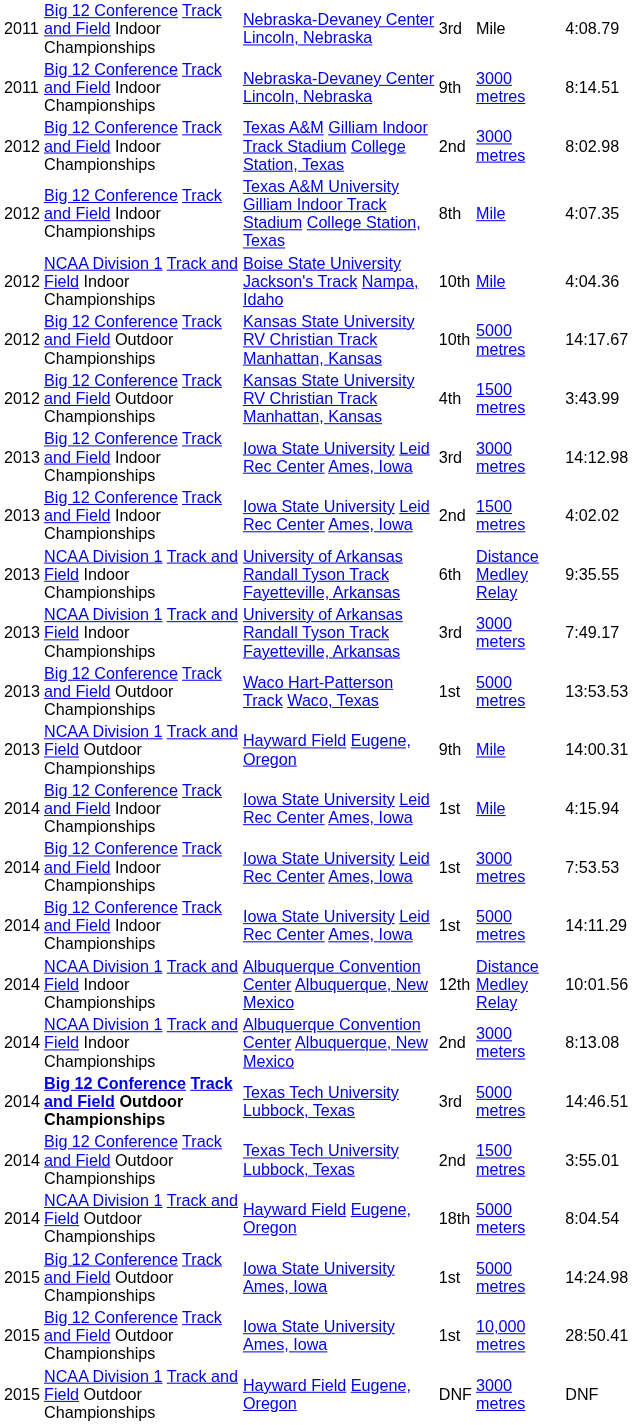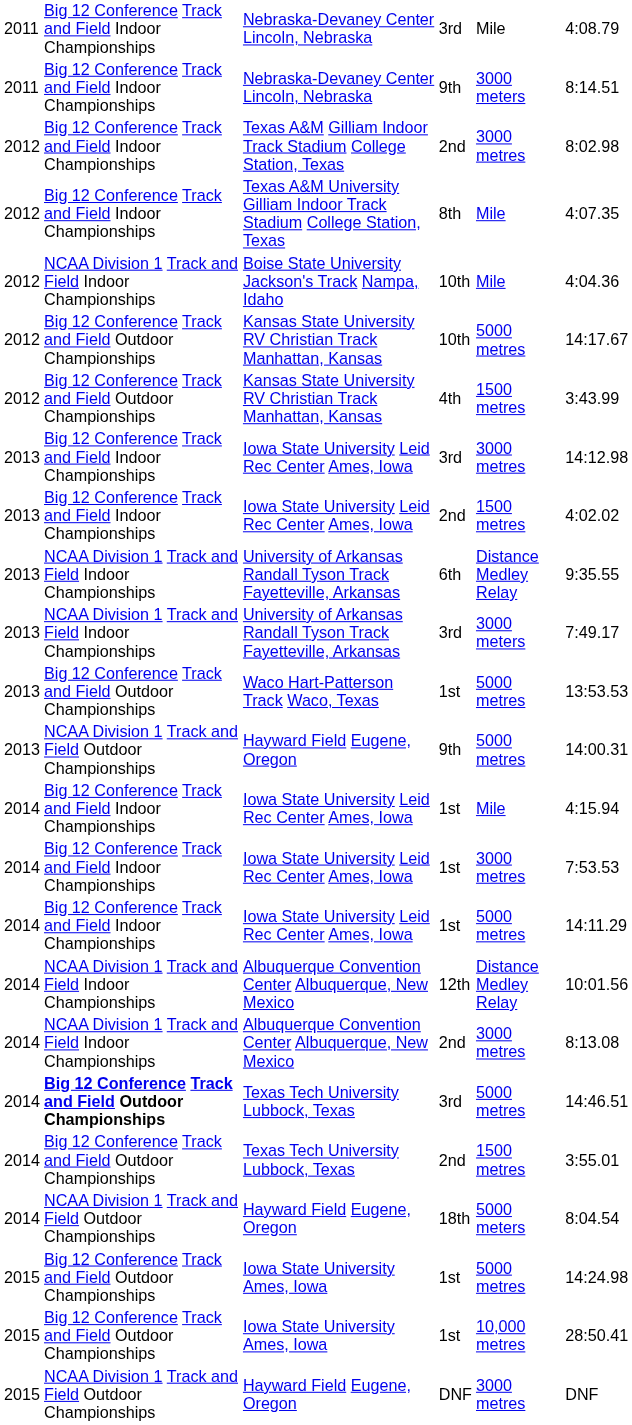 <table>
 <tr>
 <td>2011</td>
 <td><a href='#'>Big 12 Conference</a> <a href='#'>Track and Field</a> Indoor Championships</td>
 <td><a href='#'>Nebraska-Devaney Center</a> <a href='#'>Lincoln, Nebraska</a></td>
 <td>3rd</td>
 <td>Mile</td>
 <td>4:08.79</td>
 </tr>
 <tr>
 <td>2011</td>
 <td><a href='#'>Big 12 Conference</a> <a href='#'>Track and Field</a> Indoor Championships</td>
 <td><a href='#'>Nebraska-Devaney Center</a> <a href='#'>Lincoln, Nebraska</a></td>
 <td>9th</td>
-<td><a href='#'>3000 metres</a></td>
+<td><a href='#'>3000 meters</a></td>
 <td>8:14.51</td>
 </tr>
 <tr>
 <td>2012</td>
 <td><a href='#'>Big 12 Conference</a> <a href='#'>Track and Field</a> Indoor Championships</td>
 <td><a href='#'>Texas A&M</a> <a href='#'>Gilliam Indoor Track Stadium</a> <a href='#'>College Station, Texas</a></td>
 <td>2nd</td>
 <td><a href='#'>3000 metres</a></td>
 <td>8:02.98</td>
 </tr>
 <tr>
 <td>2012</td>
 <td><a href='#'>Big 12 Conference</a> <a href='#'>Track and Field</a> Indoor Championships</td>
 <td><a href='#'>Texas A&M University</a> <a href='#'>Gilliam Indoor Track Stadium</a> <a href='#'>College Station, Texas</a></td>
 <td>8th</td>
 <td><a href='#'>Mile</a></td>
 <td>4:07.35</td>
 </tr>
 <tr>
 <td>2012</td>
 <td><a href='#'>NCAA Division 1</a> <a href='#'>Track and Field</a> Indoor Championships</td>
 <td><a href='#'>Boise State University</a> <a href='#'>Jackson's Track</a> <a href='#'>Nampa, Idaho</a></td>
 <td>10th</td>
 <td><a href='#'>Mile</a></td>
 <td>4:04.36</td>
 </tr>
 <tr>
 <td>2012</td>
 <td><a href='#'>Big 12 Conference</a> <a href='#'>Track and Field</a> Outdoor Championships</td>
 <td><a href='#'>Kansas State University</a> <a href='#'>RV Christian Track</a> <a href='#'>Manhattan, Kansas</a></td>
 <td>10th</td>
 <td><a href='#'>5000 metres</a></td>
 <td>14:17.67</td>
 </tr>
 <tr>
 <td>2012</td>
 <td><a href='#'>Big 12 Conference</a> <a href='#'>Track and Field</a> Outdoor Championships</td>
 <td><a href='#'>Kansas State University</a> <a href='#'>RV Christian Track</a> <a href='#'>Manhattan, Kansas</a></td>
 <td>4th</td>
 <td><a href='#'>1500 metres</a></td>
 <td>3:43.99</td>
 </tr>
 <tr>
 <td>2013</td>
 <td><a href='#'>Big 12 Conference</a> <a href='#'>Track and Field</a> Indoor Championships</td>
 <td><a href='#'>Iowa State University</a> <a href='#'>Leid Rec Center</a> <a href='#'>Ames, Iowa</a></td>
 <td>3rd</td>
 <td><a href='#'>3000 metres</a></td>
 <td>14:12.98</td>
 </tr>
 <tr>
 <td>2013</td>
 <td><a href='#'>Big 12 Conference</a> <a href='#'>Track and Field</a> Indoor Championships</td>
 <td><a href='#'>Iowa State University</a> <a href='#'>Leid Rec Center</a> <a href='#'>Ames, Iowa</a></td>
 <td>2nd</td>
 <td><a href='#'>1500 metres</a></td>
 <td>4:02.02</td>
 </tr>
 <tr>
 <td>2013</td>
 <td><a href='#'>NCAA Division 1</a> <a href='#'>Track and Field</a> Indoor Championships</td>
 <td><a href='#'>University of Arkansas</a> <a href='#'>Randall Tyson Track</a> <a href='#'>Fayetteville, Arkansas</a></td>
 <td>6th</td>
 <td><a href='#'>Distance Medley Relay</a></td>
 <td>9:35.55</td>
 </tr>
 <tr>
 <td>2013</td>
 <td><a href='#'>NCAA Division 1</a> <a href='#'>Track and Field</a> Indoor Championships</td>
 <td><a href='#'>University of Arkansas</a> <a href='#'>Randall Tyson Track</a> <a href='#'>Fayetteville, Arkansas</a></td>
 <td>3rd</td>
 <td><a href='#'>3000 meters</a></td>
 <td>7:49.17</td>
 </tr>
 <tr>
 <td>2013</td>
 <td><a href='#'>Big 12 Conference</a> <a href='#'>Track and Field</a> Outdoor Championships</td>
 <td><a href='#'>Waco Hart-Patterson Track</a> <a href='#'>Waco, Texas</a></td>
 <td>1st</td>
 <td><a href='#'>5000 metres</a></td>
 <td>13:53.53</td>
 </tr>
 <tr>
 <td>2013</td>
 <td><a href='#'>NCAA Division 1</a> <a href='#'>Track and Field</a> Outdoor Championships</td>
 <td><a href='#'>Hayward Field</a> <a href='#'>Eugene, Oregon</a></td>
 <td>9th</td>
-<td><a href='#'>Mile</a></td>
+<td><a href='#'>5000 metres</a></td>
 <td>14:00.31</td>
 </tr>
 <tr>
 <td>2014</td>
 <td><a href='#'>Big 12 Conference</a> <a href='#'>Track and Field</a> Indoor Championships</td>
 <td><a href='#'>Iowa State University</a> <a href='#'>Leid Rec Center</a> <a href='#'>Ames, Iowa</a></td>
 <td>1st</td>
 <td><a href='#'>Mile</a></td>
 <td>4:15.94</td>
 </tr>
 <tr>
 <td>2014</td>
 <td><a href='#'>Big 12 Conference</a> <a href='#'>Track and Field</a> Indoor Championships</td>
 <td><a href='#'>Iowa State University</a> <a href='#'>Leid Rec Center</a> <a href='#'>Ames, Iowa</a></td>
 <td>1st</td>
 <td><a href='#'>3000 metres</a></td>
 <td>7:53.53</td>
 </tr>
 <tr>
 <td>2014</td>
 <td><a href='#'>Big 12 Conference</a> <a href='#'>Track and Field</a> Indoor Championships</td>
 <td><a href='#'>Iowa State University</a> <a href='#'>Leid Rec Center</a> <a href='#'>Ames, Iowa</a></td>
 <td>1st</td>
 <td><a href='#'>5000 metres</a></td>
 <td>14:11.29</td>
 </tr>
 <tr>
 <td>2014</td>
 <td><a href='#'>NCAA Division 1</a> <a href='#'>Track and Field</a> Indoor Championships</td>
 <td><a href='#'>Albuquerque Convention Center</a> <a href='#'>Albuquerque, New Mexico</a></td>
 <td>12th</td>
 <td><a href='#'>Distance Medley Relay</a></td>
 <td>10:01.56</td>
 </tr>
 <tr>
 <td>2014</td>
 <td><a href='#'>NCAA Division 1</a> <a href='#'>Track and Field</a> Indoor Championships</td>
 <td><a href='#'>Albuquerque Convention Center</a> <a href='#'>Albuquerque, New Mexico</a></td>
 <td>2nd</td>
-<td><a href='#'>3000 meters</a></td>
+<td><a href='#'>3000 metres</a></td>
 <td>8:13.08</td>
 </tr>
 <tr>
 <td>2014</td>
 <td><strong><a href='#'>Big 12 Conference</a> <a href='#'>Track and Field</a> Outdoor Championships</strong></td>
 <td><a href='#'>Texas Tech University</a> <a href='#'>Lubbock, Texas</a></td>
 <td>3rd</td>
 <td><a href='#'>5000 metres</a></td>
 <td>14:46.51</td>
 </tr>
 <tr>
 <td>2014</td>
 <td><a href='#'>Big 12 Conference</a> <a href='#'>Track and Field</a> Outdoor Championships</td>
 <td><a href='#'>Texas Tech University</a> <a href='#'>Lubbock, Texas</a></td>
 <td>2nd</td>
 <td><a href='#'>1500 metres</a></td>
 <td>3:55.01</td>
 </tr>
 <tr>
 <td>2014</td>
 <td><a href='#'>NCAA Division 1</a> <a href='#'>Track and Field</a> Outdoor Championships</td>
 <td><a href='#'>Hayward Field</a> <a href='#'>Eugene, Oregon</a></td>
 <td>18th</td>
 <td><a href='#'>5000 meters</a></td>
 <td>8:04.54</td>
 </tr>
 <tr>
 <td>2015</td>
 <td><a href='#'>Big 12 Conference</a> <a href='#'>Track and Field</a> Outdoor Championships</td>
 <td><a href='#'>Iowa State University</a> <a href='#'>Ames, Iowa</a></td>
 <td>1st</td>
 <td><a href='#'>5000 metres</a></td>
 <td>14:24.98</td>
 </tr>
 <tr>
 <td>2015</td>
 <td><a href='#'>Big 12 Conference</a> <a href='#'>Track and Field</a> Outdoor Championships</td>
 <td><a href='#'>Iowa State University</a> <a href='#'>Ames, Iowa</a></td>
 <td>1st</td>
 <td><a href='#'>10,000 metres</a></td>
 <td>28:50.41</td>
 </tr>
 <tr>
 <td>2015</td>
 <td><a href='#'>NCAA Division 1</a> <a href='#'>Track and Field</a> Outdoor Championships</td>
 <td><a href='#'>Hayward Field</a> <a href='#'>Eugene, Oregon</a></td>
 <td>DNF</td>
 <td><a href='#'>3000 metres</a></td>
 <td>DNF</td>
 </tr>
 </table>
